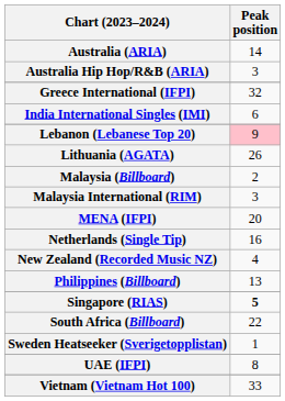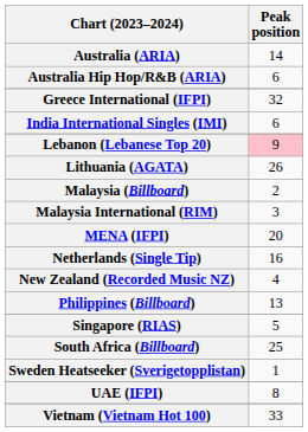 <table class="wikitable sortable plainrowheaders" style="text-align:center">
 <tr>
 <th scope="col">Chart (2023–2024)</th>
 <th scope="col">Peak<br>position</th>
 </tr>
 <tr>
 <th scope="row">Australia (<a href='#'>ARIA</a>)</th>
 <td>14</td>
 </tr>
 <tr>
 <th scope="row">Australia Hip Hop/R&B (<a href='#'>ARIA</a>)</th>
-<td>3</td>
+<td>6</td>
 </tr>
 <tr>
 </tr>
 <tr>
 </tr>
 <tr>
 </tr>
 <tr>
 </tr>
 <tr>
 <th scope="row">Greece International (<a href='#'>IFPI</a>)</th>
 <td>32</td>
 </tr>
 <tr>
 <th scope="row"><a href='#'>India International Singles</a> (<a href='#'>IMI</a>)</th>
 <td>6</td>
 </tr>
 <tr>
 </tr>
 <tr>
 <th scope="row">Lebanon (<a href='#'>Lebanese Top 20</a>)</th>
 <td style="background: pink;">9</td>
 </tr>
 <tr>
 <th scope="row">Lithuania (<a href='#'>AGATA</a>)</th>
 <td>26</td>
 </tr>
 <tr>
 <th scope="row">Malaysia (<em><a href='#'>Billboard</a></em>)</th>
 <td>2</td>
 </tr>
 <tr>
 <th scope="row">Malaysia International (<a href='#'>RIM</a>)</th>
 <td>3</td>
 </tr>
 <tr>
 <th scope="row"><a href='#'>MENA</a> (<a href='#'>IFPI</a>)</th>
 <td>20</td>
 </tr>
 <tr>
 <th scope="row">Netherlands (<a href='#'>Single Tip</a>)</th>
 <td>16</td>
 </tr>
 <tr>
 <th scope="row">New Zealand (<a href='#'>Recorded Music NZ</a>)</th>
 <td>4</td>
 </tr>
 <tr>
 <th scope="row"><a href='#'>Philippines</a> (<em><a href='#'>Billboard</a></em>)</th>
 <td>13</td>
 </tr>
 <tr>
 </tr>
 <tr>
 <th scope="row">Singapore (<a href='#'>RIAS</a>)</th>
-<td><strong>5</strong></td>
+<td>5</td>
 </tr>
 <tr>
 <th scope="row">South Africa (<em><a href='#'>Billboard</a></em>)</th>
-<td>22</td>
+<td>25</td>
 </tr>
 <tr>
 <th scope="row">Sweden Heatseeker (<a href='#'>Sverigetopplistan</a>)</th>
 <td>1</td>
 </tr>
 <tr>
 </tr>
 <tr>
 <th scope="row">UAE (<a href='#'>IFPI</a>)</th>
 <td>8</td>
 </tr>
 <tr>
 </tr>
 <tr>
 </tr>
 <tr>
 </tr>
 <tr>
 </tr>
 <tr>
 </tr>
 <tr>
 </tr>
 <tr>
 </tr>
 <tr>
 </tr>
 <tr>
 </tr>
 <tr>
 <th scope="row">Vietnam (<a href='#'>Vietnam Hot 100</a>)</th>
 <td>33</td>
 </tr>
 </table>
